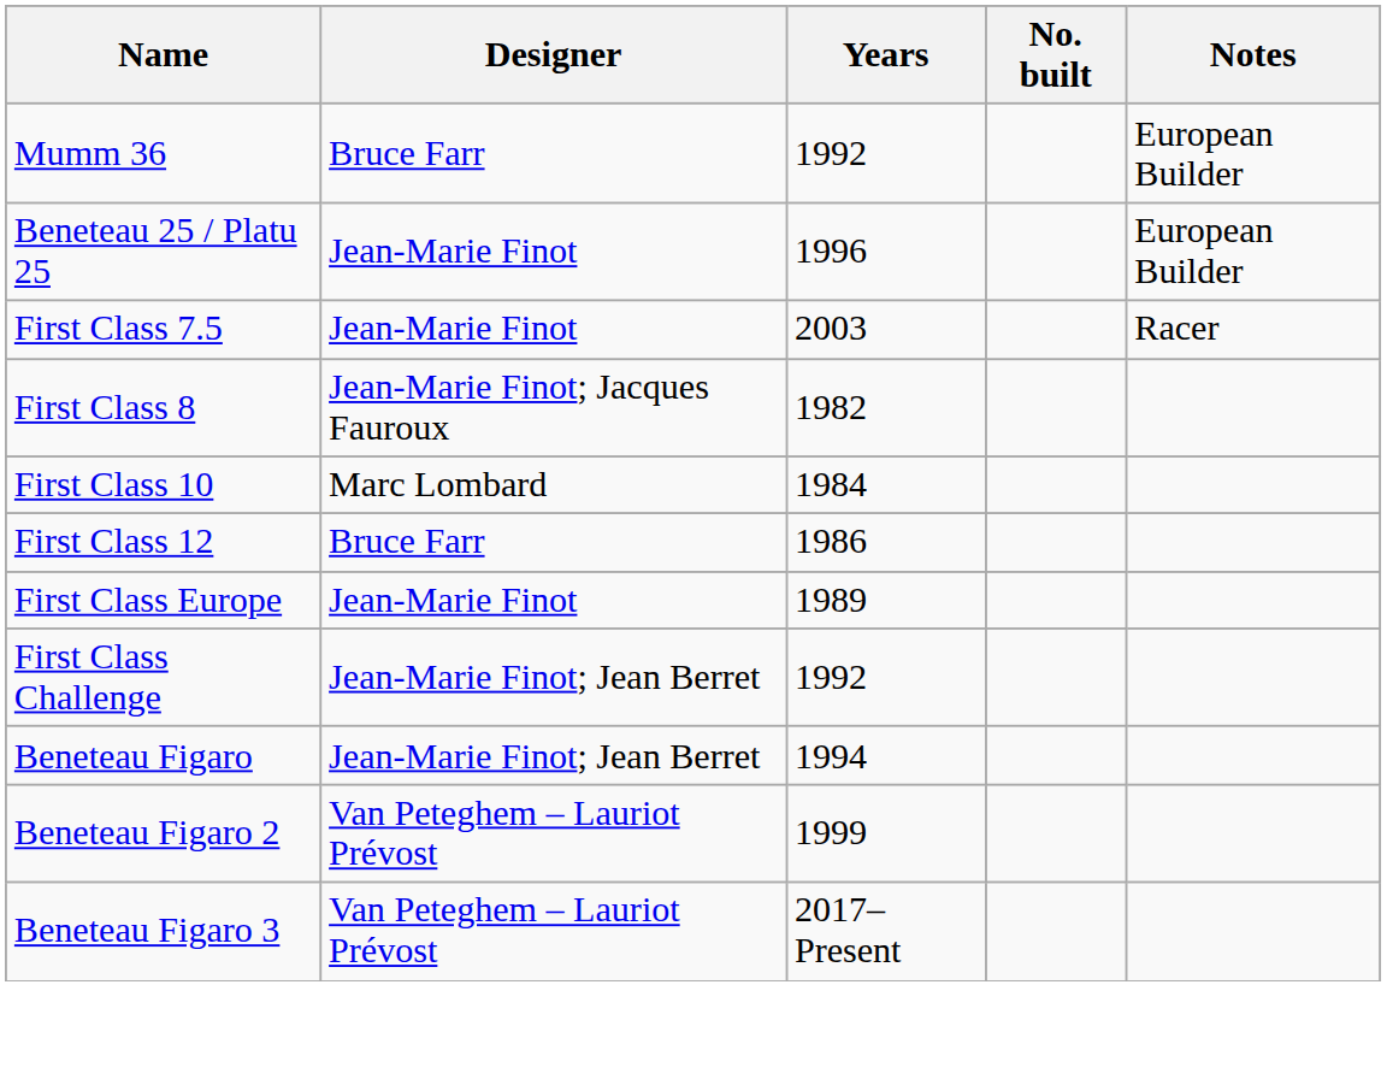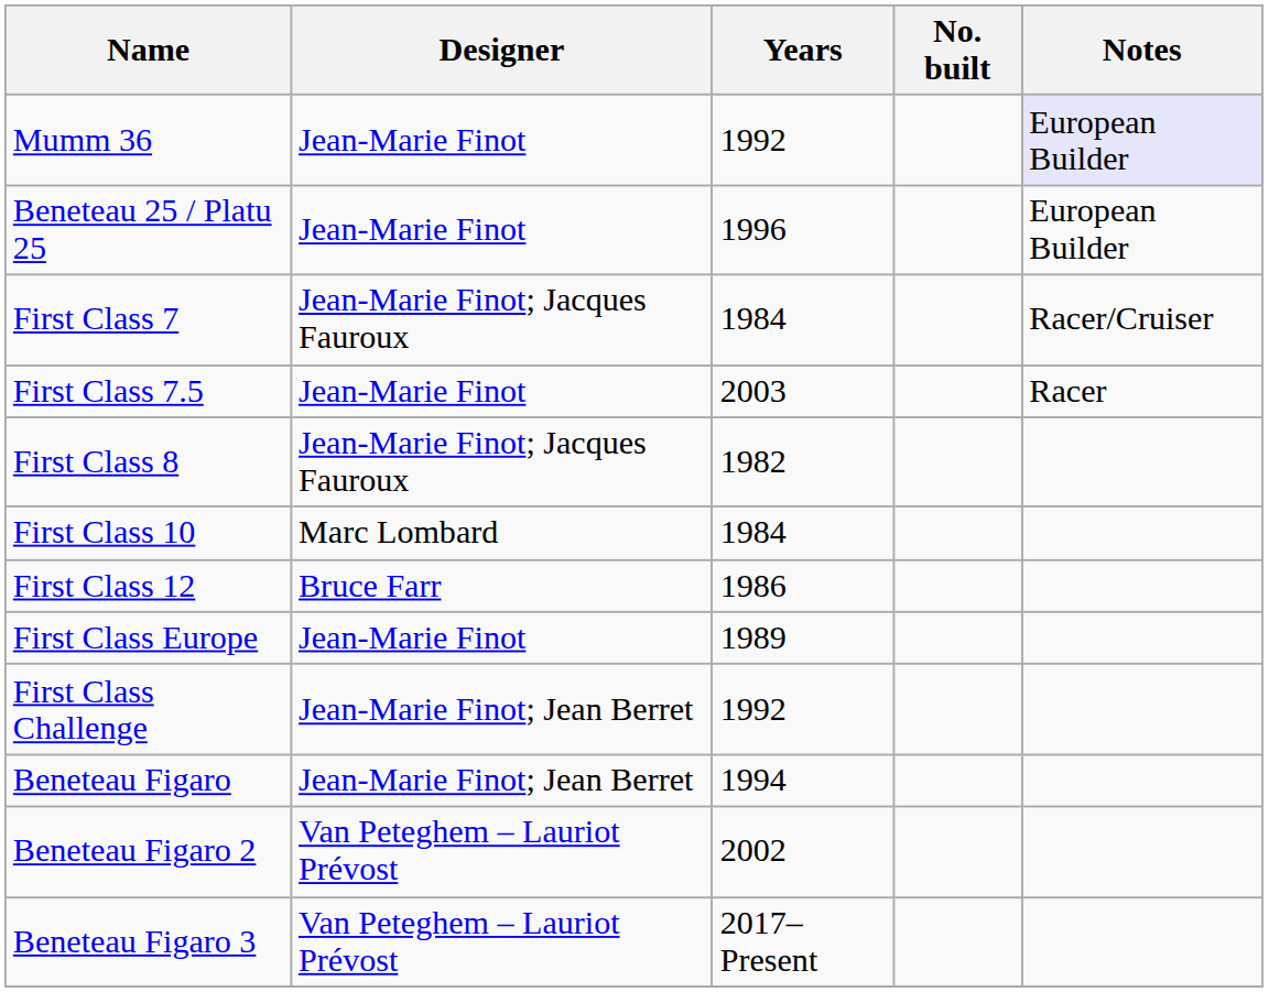 <table class="wikitable sortable">
 <tr>
 <th>Name</th>
 <th>Designer</th>
 <th>Years</th>
 <th>No. built</th>
 <th>Notes</th>
 </tr>
 <tr>
 <td><a href='#'>Mumm 36</a></td>
-<td><a href='#'>Bruce Farr</a></td>
+<td><a href='#'>Jean-Marie Finot</a></td>
 <td>1992</td>
 <td></td>
-<td>European Builder</td>
+<td style="background: lavender;">European Builder</td>
 </tr>
 <tr>
 <td><a href='#'>Beneteau 25 / Platu 25</a></td>
 <td><a href='#'>Jean-Marie Finot</a></td>
 <td>1996</td>
 <td></td>
 <td>European Builder</td>
+</tr>
+<tr>
+<td><a href='#'>First Class 7</a></td>
+<td><a href='#'>Jean-Marie Finot</a>; Jacques Fauroux</td>
+<td>1984</td>
+<td></td>
+<td>Racer/Cruiser</td>
 </tr>
 <tr>
 <td><a href='#'>First Class 7.5</a></td>
 <td><a href='#'>Jean-Marie Finot</a></td>
 <td>2003</td>
 <td></td>
 <td>Racer</td>
 </tr>
 <tr>
 <td><a href='#'>First Class 8</a></td>
 <td><a href='#'>Jean-Marie Finot</a>; Jacques Fauroux</td>
 <td>1982</td>
 <td></td>
 <td></td>
 </tr>
 <tr>
 <td><a href='#'>First Class 10</a></td>
 <td>Marc Lombard</td>
 <td>1984</td>
 <td></td>
 <td></td>
 </tr>
 <tr>
 <td><a href='#'>First Class 12</a></td>
 <td><a href='#'>Bruce Farr</a></td>
 <td>1986</td>
 <td></td>
 <td></td>
 </tr>
 <tr>
 <td><a href='#'>First Class Europe</a></td>
 <td><a href='#'>Jean-Marie Finot</a></td>
 <td>1989</td>
 <td></td>
 <td></td>
 </tr>
 <tr>
 <td><a href='#'>First Class Challenge</a></td>
 <td><a href='#'>Jean-Marie Finot</a>; Jean Berret</td>
 <td>1992</td>
 <td></td>
 <td></td>
 </tr>
 <tr>
 <td><a href='#'>Beneteau Figaro</a></td>
 <td><a href='#'>Jean-Marie Finot</a>; Jean Berret</td>
 <td>1994</td>
 <td></td>
 <td></td>
 </tr>
 <tr>
 <td><a href='#'>Beneteau Figaro 2</a></td>
 <td><a href='#'>Van Peteghem – Lauriot Prévost</a></td>
-<td>1999</td>
+<td>2002</td>
 <td></td>
 <td></td>
 </tr>
 <tr>
 <td><a href='#'>Beneteau Figaro 3</a></td>
 <td><a href='#'>Van Peteghem – Lauriot Prévost</a></td>
 <td>2017–Present</td>
 <td></td>
 <td></td>
 </tr>
 <tr>
 </tr>
 </table>
